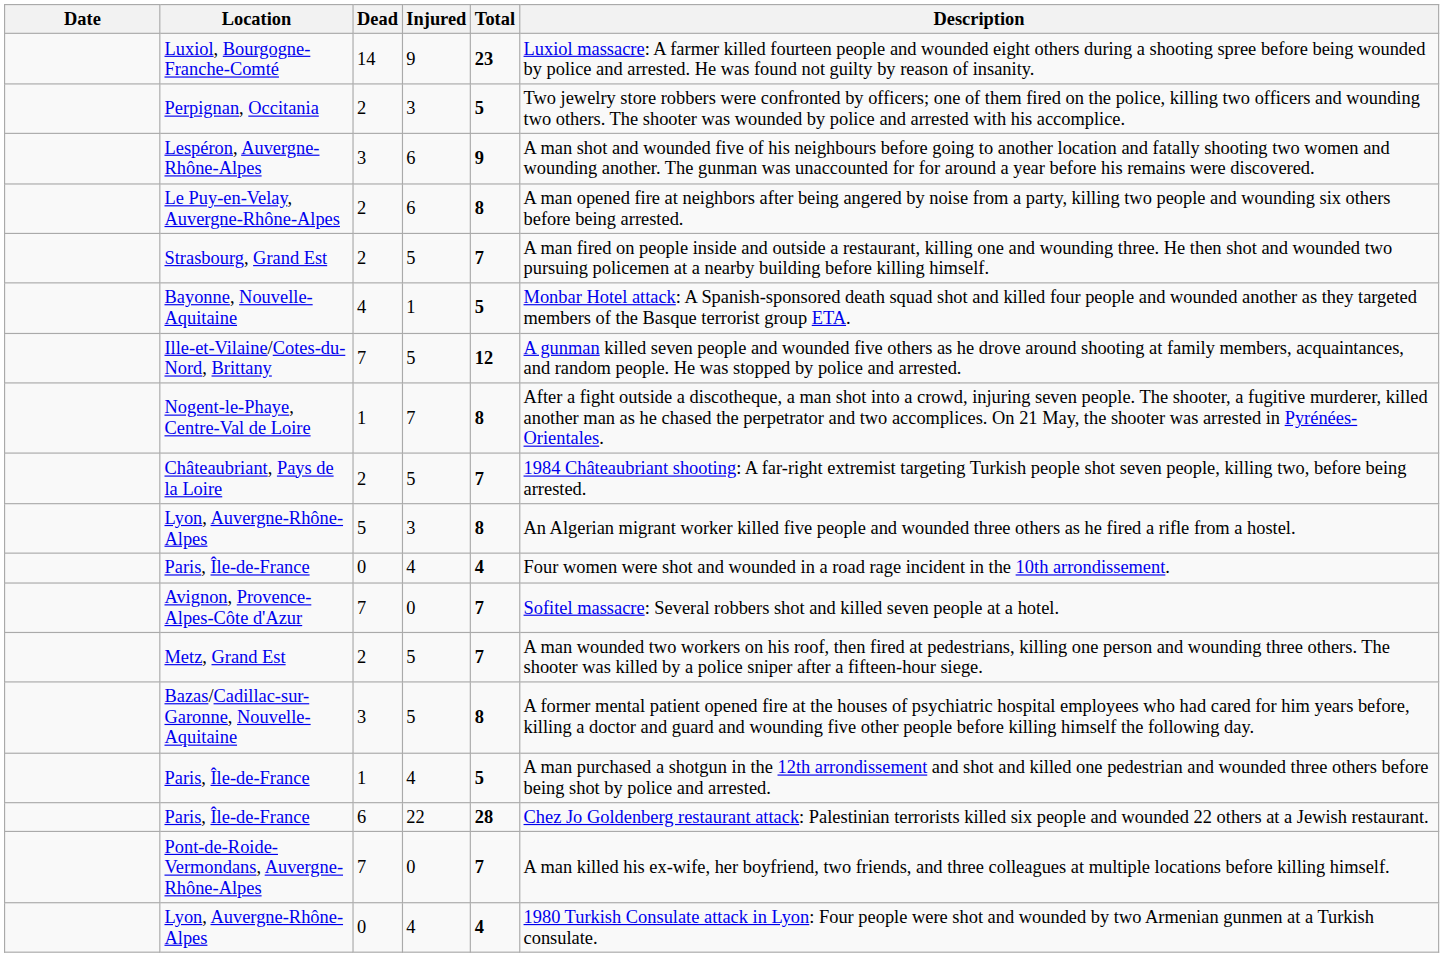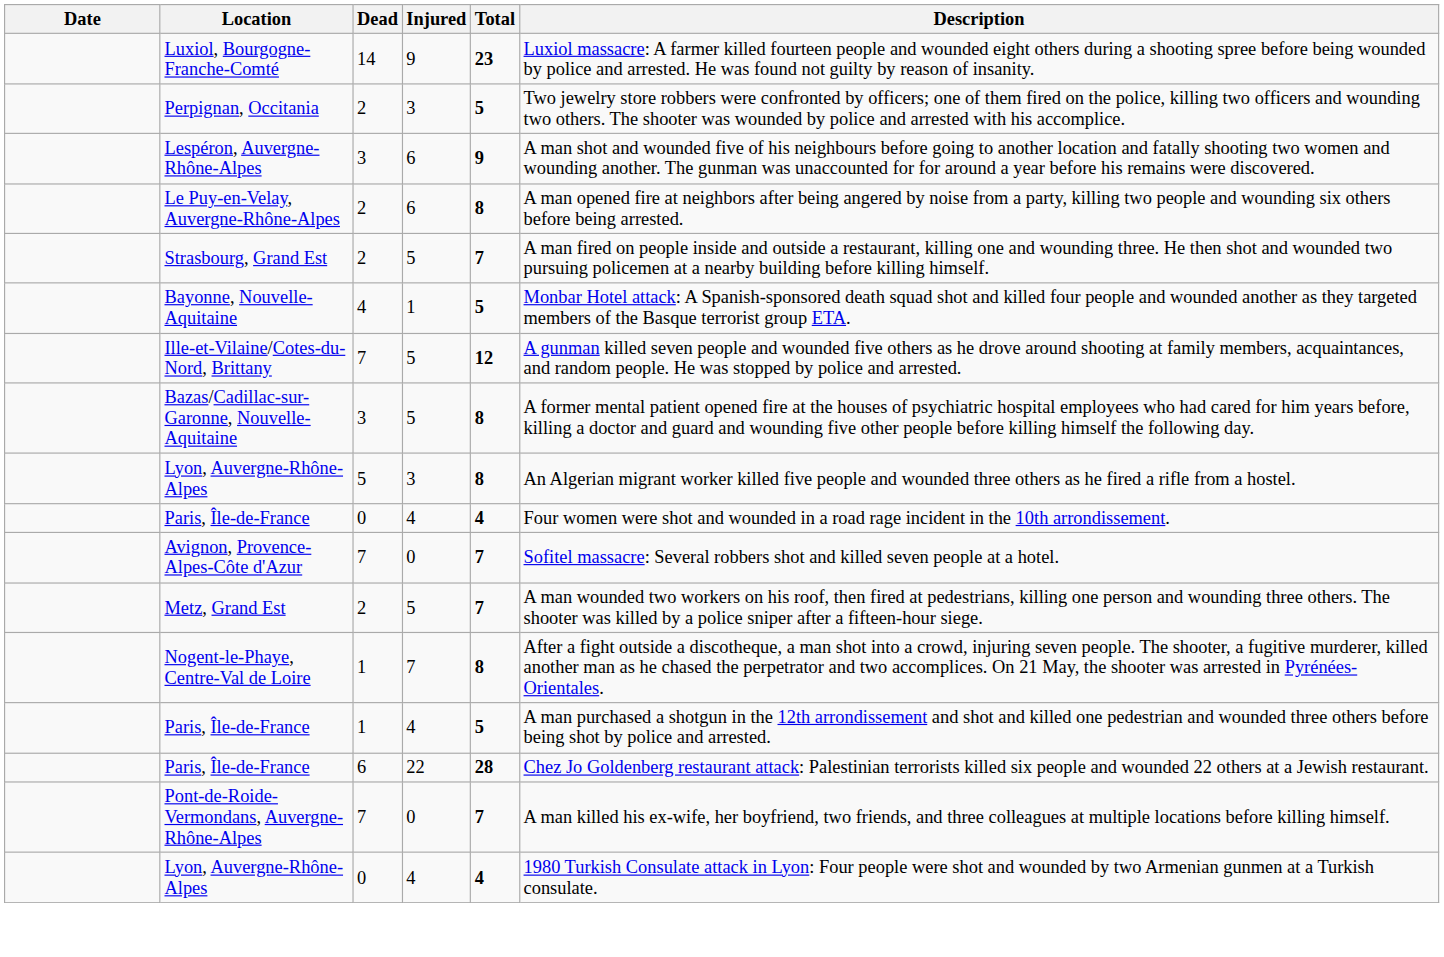 <table class="wikitable sortable">
 <tr>
 <th scope="col" style="width: 8rem;">Date</th>
 <th scope="col" style="width: 10rem;">Location</th>
 <th data-sort-type=number>Dead</th>
 <th data-sort-type=number>Injured</th>
 <th data-sort-type=number>Total</th>
 <th class=unsortable>Description</th>
 </tr>
 <tr>
 <td></td>
 <td><a href='#'>Luxiol</a>, <a href='#'>Bourgogne-Franche-Comté</a></td>
 <td>14</td>
 <td>9</td>
 <td><strong>23</strong></td>
 <td><a href='#'>Luxiol massacre</a>: A farmer killed fourteen people and wounded eight others during a shooting spree before being wounded by police and arrested. He was found not guilty by reason of insanity.</td>
 </tr>
 <tr>
 <td></td>
 <td><a href='#'>Perpignan</a>, <a href='#'>Occitania</a></td>
 <td>2</td>
 <td>3</td>
 <td><strong>5</strong></td>
 <td>Two jewelry store robbers were confronted by officers; one of them fired on the police, killing two officers and wounding two others. The shooter was wounded by police and arrested with his accomplice.</td>
 </tr>
 <tr>
 <td></td>
 <td><a href='#'>Lespéron</a>, <a href='#'>Auvergne-Rhône-Alpes</a></td>
 <td>3</td>
 <td>6</td>
 <td><strong>9</strong></td>
 <td>A man shot and wounded five of his neighbours before going to another location and fatally shooting two women and wounding another. The gunman was unaccounted for for around a year before his remains were discovered.</td>
 </tr>
 <tr>
 <td></td>
 <td><a href='#'>Le Puy-en-Velay</a>, <a href='#'>Auvergne-Rhône-Alpes</a></td>
 <td>2</td>
 <td>6</td>
 <td><strong>8</strong></td>
 <td>A man opened fire at neighbors after being angered by noise from a party, killing two people and wounding six others before being arrested.</td>
 </tr>
 <tr>
 <td></td>
 <td><a href='#'>Strasbourg</a>, <a href='#'>Grand Est</a></td>
 <td>2</td>
 <td>5</td>
 <td><strong>7</strong></td>
 <td>A man fired on people inside and outside a restaurant, killing one and wounding three. He then shot and wounded two pursuing policemen at a nearby building before killing himself.</td>
 </tr>
 <tr>
 <td></td>
 <td><a href='#'>Bayonne</a>, <a href='#'>Nouvelle-Aquitaine</a></td>
 <td>4</td>
 <td>1</td>
 <td><strong>5</strong></td>
 <td><a href='#'>Monbar Hotel attack</a>: A Spanish-sponsored death squad shot and killed four people and wounded another as they targeted members of the Basque terrorist group <a href='#'>ETA</a>.</td>
 </tr>
 <tr>
 <td></td>
 <td><a href='#'>Ille-et-Vilaine</a>/<a href='#'>Cotes-du-Nord</a>, <a href='#'>Brittany</a></td>
 <td>7</td>
 <td>5</td>
 <td><strong>12</strong></td>
 <td><a href='#'>A gunman</a> killed seven people and wounded five others as he drove around shooting at family members, acquaintances, and random people. He was stopped by police and arrested.</td>
 </tr>
 <tr>
 <td></td>
-<td><a href='#'>Nogent-le-Phaye</a>, <a href='#'>Centre-Val de Loire</a></td>
-<td>1</td>
-<td>7</td>
+<td><a href='#'>Bazas</a>/<a href='#'>Cadillac-sur-Garonne</a>, <a href='#'>Nouvelle-Aquitaine</a></td>
+<td>3</td>
+<td>5</td>
 <td><strong>8</strong></td>
-<td>After a fight outside a discotheque, a man shot into a crowd, injuring seven people. The shooter, a fugitive murderer, killed another man as he chased the perpetrator and two accomplices. On 21 May, the shooter was arrested in <a href='#'>Pyrénées-Orientales</a>.</td>
-</tr>
-<tr>
-<td></td>
-<td><a href='#'>Châteaubriant</a>, <a href='#'>Pays de la Loire</a></td>
-<td>2</td>
-<td>5</td>
-<td><strong>7</strong></td>
-<td><a href='#'>1984 Châteaubriant shooting</a>: A far-right extremist targeting Turkish people shot seven people, killing two, before being arrested.</td>
+<td>A former mental patient opened fire at the houses of psychiatric hospital employees who had cared for him years before, killing a doctor and guard and wounding five other people before killing himself the following day.</td>
 </tr>
 <tr>
 <td></td>
 <td><a href='#'>Lyon</a>, <a href='#'>Auvergne-Rhône-Alpes</a></td>
 <td>5</td>
 <td>3</td>
 <td><strong>8</strong></td>
 <td>An Algerian migrant worker killed five people and wounded three others as he fired a rifle from a hostel.</td>
 </tr>
 <tr>
 <td></td>
 <td><a href='#'>Paris</a>, <a href='#'>Île-de-France</a></td>
 <td>0</td>
 <td>4</td>
 <td><strong>4</strong></td>
 <td>Four women were shot and wounded in a road rage incident in the <a href='#'>10th arrondissement</a>.</td>
 </tr>
 <tr>
 <td></td>
 <td><a href='#'>Avignon</a>, <a href='#'>Provence-Alpes-Côte d'Azur</a></td>
 <td>7</td>
 <td>0</td>
 <td><strong>7</strong></td>
 <td><a href='#'>Sofitel massacre</a>: Several robbers shot and killed seven people at a hotel.</td>
 </tr>
 <tr>
 <td></td>
 <td><a href='#'>Metz</a>, <a href='#'>Grand Est</a></td>
 <td>2</td>
 <td>5</td>
 <td><strong>7</strong></td>
 <td>A man wounded two workers on his roof, then fired at pedestrians, killing one person and wounding three others. The shooter was killed by a police sniper after a fifteen-hour siege.</td>
 </tr>
 <tr>
 <td></td>
-<td><a href='#'>Bazas</a>/<a href='#'>Cadillac-sur-Garonne</a>, <a href='#'>Nouvelle-Aquitaine</a></td>
-<td>3</td>
-<td>5</td>
+<td><a href='#'>Nogent-le-Phaye</a>, <a href='#'>Centre-Val de Loire</a></td>
+<td>1</td>
+<td>7</td>
 <td><strong>8</strong></td>
-<td>A former mental patient opened fire at the houses of psychiatric hospital employees who had cared for him years before, killing a doctor and guard and wounding five other people before killing himself the following day.</td>
+<td>After a fight outside a discotheque, a man shot into a crowd, injuring seven people. The shooter, a fugitive murderer, killed another man as he chased the perpetrator and two accomplices. On 21 May, the shooter was arrested in <a href='#'>Pyrénées-Orientales</a>.</td>
 </tr>
 <tr>
 <td></td>
 <td><a href='#'>Paris</a>, <a href='#'>Île-de-France</a></td>
 <td>1</td>
 <td>4</td>
 <td><strong>5</strong></td>
 <td>A man purchased a shotgun in the <a href='#'>12th arrondissement</a> and shot and killed one pedestrian and wounded three others before being shot by police and arrested.</td>
 </tr>
 <tr>
 <td></td>
 <td><a href='#'>Paris</a>, <a href='#'>Île-de-France</a></td>
 <td>6</td>
 <td>22</td>
 <td><strong>28</strong></td>
 <td><a href='#'>Chez Jo Goldenberg restaurant attack</a>: Palestinian terrorists killed six people and wounded 22 others at a Jewish restaurant.</td>
 </tr>
 <tr>
 <td></td>
 <td><a href='#'>Pont-de-Roide-Vermondans</a>, <a href='#'>Auvergne-Rhône-Alpes</a></td>
 <td>7</td>
 <td>0</td>
 <td><strong>7</strong></td>
 <td>A man killed his ex-wife, her boyfriend, two friends, and three colleagues at multiple locations before killing himself.</td>
 </tr>
 <tr>
 <td></td>
 <td><a href='#'>Lyon</a>, <a href='#'>Auvergne-Rhône-Alpes</a></td>
 <td>0</td>
 <td>4</td>
 <td><strong>4</strong></td>
 <td><a href='#'>1980 Turkish Consulate attack in Lyon</a>: Four people were shot and wounded by two Armenian gunmen at a Turkish consulate.</td>
 </tr>
 </table>
